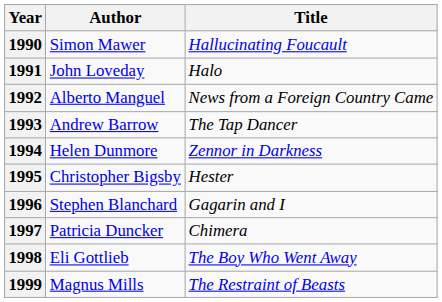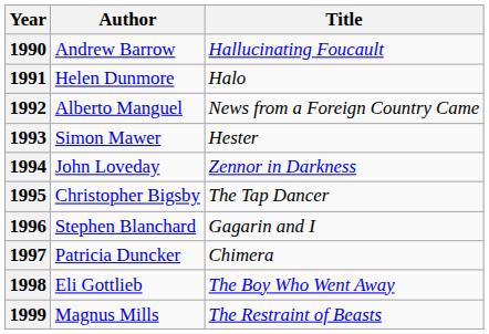 <table class="wikitable">
 <tr>
 <th>Year</th>
 <th>Author</th>
 <th>Title</th>
 </tr>
 <tr>
 <th>1990</th>
-<td><a href='#'>Simon Mawer</a></td>
+<td><a href='#'>Andrew Barrow</a></td>
 <td><em><a href='#'>Hallucinating Foucault</a></em></td>
 </tr>
 <tr>
 <th>1991</th>
-<td><a href='#'>John Loveday</a></td>
+<td><a href='#'>Helen Dunmore</a></td>
 <td><em>Halo</em></td>
 </tr>
 <tr>
 <th>1992</th>
 <td><a href='#'>Alberto Manguel</a></td>
 <td><em>News from a Foreign Country Came</em></td>
 </tr>
 <tr>
 <th>1993</th>
-<td><a href='#'>Andrew Barrow</a></td>
-<td><em>The Tap Dancer</em></td>
+<td><a href='#'>Simon Mawer</a></td>
+<td><em>Hester</em></td>
 </tr>
 <tr>
 <th>1994</th>
-<td><a href='#'>Helen Dunmore</a></td>
+<td><a href='#'>John Loveday</a></td>
 <td><em><a href='#'>Zennor in Darkness</a></em></td>
 </tr>
 <tr>
 <th>1995</th>
 <td><a href='#'>Christopher Bigsby</a></td>
-<td><em>Hester</em></td>
+<td><em>The Tap Dancer</em></td>
 </tr>
 <tr>
 <th>1996</th>
 <td><a href='#'>Stephen Blanchard</a></td>
 <td><em>Gagarin and I</em></td>
 </tr>
 <tr>
 <th>1997</th>
 <td><a href='#'>Patricia Duncker</a></td>
 <td><em>Chimera</em></td>
 </tr>
 <tr>
 <th>1998</th>
 <td><a href='#'>Eli Gottlieb</a></td>
 <td><em><a href='#'>The Boy Who Went Away</a></em></td>
 </tr>
 <tr>
 <th>1999</th>
 <td><a href='#'>Magnus Mills</a></td>
 <td><em><a href='#'>The Restraint of Beasts</a></em></td>
 </tr>
 </table>
